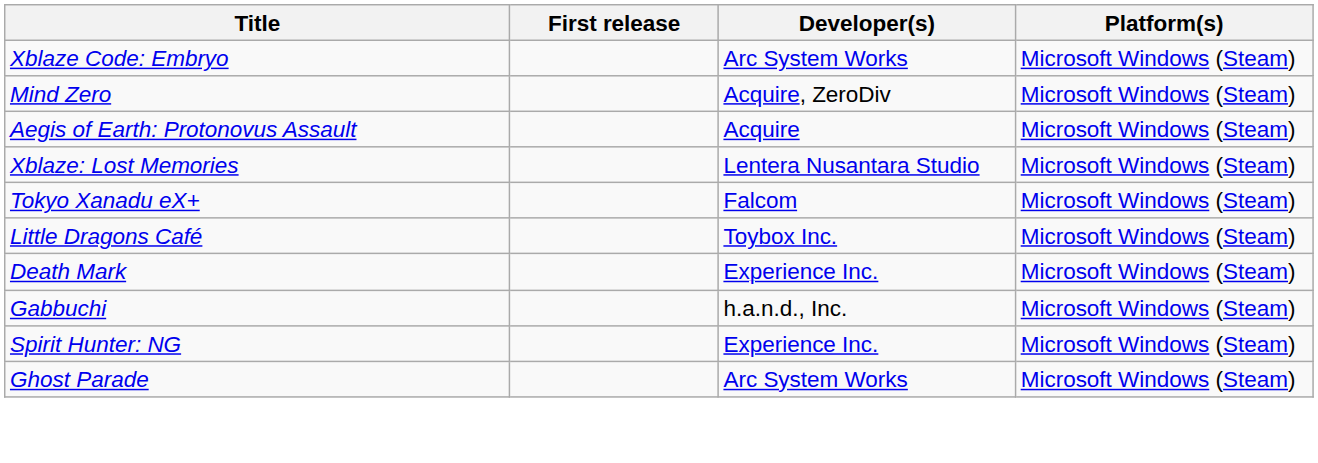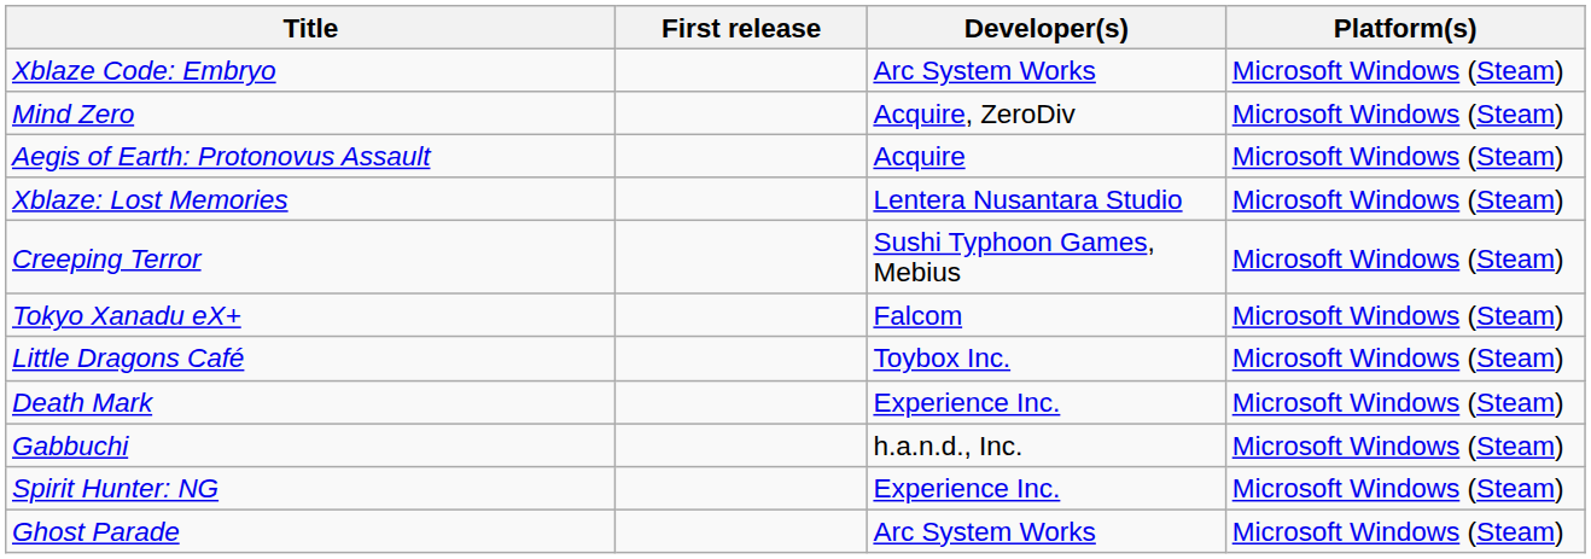 <table class="wikitable sortable" style="text-align:left;width:70%;font-size:95%;">
 <tr>
 <th style="width:34%;">Title</th>
 <th style="width:14%;">First release</th>
 <th style="width:20%;">Developer(s)</th>
 <th style="width:20%;">Platform(s)</th>
 </tr>
 <tr>
 <td><em><a href='#'>Xblaze Code: Embryo</a></em></td>
 <td></td>
 <td><a href='#'>Arc System Works</a></td>
 <td><a href='#'>Microsoft Windows</a> (<a href='#'>Steam</a>)</td>
 </tr>
 <tr>
 <td><em><a href='#'>Mind Zero</a></em></td>
 <td></td>
 <td><a href='#'>Acquire</a>, ZeroDiv</td>
 <td><a href='#'>Microsoft Windows</a> (<a href='#'>Steam</a>)</td>
 </tr>
 <tr>
 <td><em><a href='#'>Aegis of Earth: Protonovus Assault</a></em></td>
 <td></td>
 <td><a href='#'>Acquire</a></td>
 <td><a href='#'>Microsoft Windows</a> (<a href='#'>Steam</a>)</td>
 </tr>
 <tr>
 <td><em><a href='#'>Xblaze: Lost Memories</a></em></td>
 <td></td>
 <td><a href='#'>Lentera Nusantara Studio</a></td>
+<td><a href='#'>Microsoft Windows</a> (<a href='#'>Steam</a>)</td>
+</tr>
+<tr>
+<td><em><a href='#'>Creeping Terror</a></em></td>
+<td></td>
+<td><a href='#'>Sushi Typhoon Games</a>, Mebius</td>
 <td><a href='#'>Microsoft Windows</a> (<a href='#'>Steam</a>)</td>
 </tr>
 <tr>
 <td><em><a href='#'>Tokyo Xanadu eX+</a></em></td>
 <td></td>
 <td><a href='#'>Falcom</a></td>
 <td><a href='#'>Microsoft Windows</a> (<a href='#'>Steam</a>)</td>
 </tr>
 <tr>
 <td><em><a href='#'>Little Dragons Café</a></em></td>
 <td></td>
 <td><a href='#'>Toybox Inc.</a></td>
 <td><a href='#'>Microsoft Windows</a> (<a href='#'>Steam</a>)</td>
 </tr>
 <tr>
 <td><em><a href='#'>Death Mark</a></em></td>
 <td></td>
 <td><a href='#'>Experience Inc.</a></td>
 <td><a href='#'>Microsoft Windows</a> (<a href='#'>Steam</a>)</td>
 </tr>
 <tr>
 <td><em><a href='#'>Gabbuchi</a></em></td>
 <td></td>
 <td>h.a.n.d., Inc.</td>
 <td><a href='#'>Microsoft Windows</a> (<a href='#'>Steam</a>)</td>
 </tr>
 <tr>
 <td><em><a href='#'>Spirit Hunter: NG</a></em></td>
 <td></td>
 <td><a href='#'>Experience Inc.</a></td>
 <td><a href='#'>Microsoft Windows</a> (<a href='#'>Steam</a>)</td>
 </tr>
 <tr>
 <td><em><a href='#'>Ghost Parade</a></em></td>
 <td></td>
 <td><a href='#'>Arc System Works</a></td>
 <td><a href='#'>Microsoft Windows</a> (<a href='#'>Steam</a>)</td>
 </tr>
 </table>
